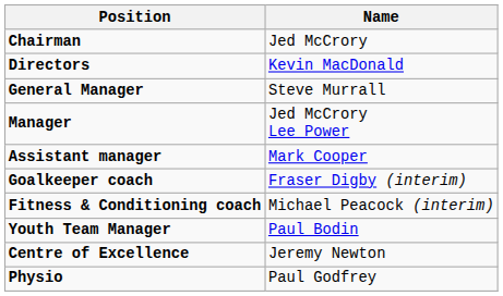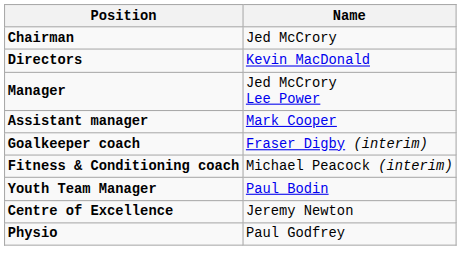 <table class="wikitable">
 <tr>
 <th>Position</th>
 <th>Name</th>
 </tr>
 <tr>
 <td align="left"><strong>Chairman</strong></td>
 <td align="left"> Jed McCrory</td>
 </tr>
 <tr>
 <td align="left"><strong>Directors</strong></td>
 <td align="left"> <a href='#'>Kevin MacDonald</a></td>
-</tr>
-<tr>
-<td align="left"><strong>General Manager</strong></td>
-<td align="left"> Steve Murrall</td>
 </tr>
 <tr>
 <td align="left"><strong>Manager</strong></td>
 <td align="left"> Jed McCrory<br> <a href='#'>Lee Power</a></td>
 </tr>
 <tr>
 <td align="left"><strong>Assistant manager</strong></td>
 <td align="left"> <a href='#'>Mark Cooper</a></td>
 </tr>
 <tr>
 <td align="left"><strong>Goalkeeper coach</strong></td>
 <td align="left"> <a href='#'>Fraser Digby</a> <em>(interim)</em></td>
 </tr>
 <tr>
 <td align="left"><strong>Fitness & Conditioning coach</strong></td>
 <td align="left"> Michael Peacock <em>(interim)</em></td>
 </tr>
 <tr>
 <td align="left"><strong>Youth Team Manager</strong></td>
 <td align="left"> <a href='#'>Paul Bodin</a></td>
 </tr>
 <tr>
 <td align="left"><strong>Centre of Excellence</strong></td>
 <td align="left"> Jeremy Newton</td>
 </tr>
 <tr>
 <td align="left"><strong>Physio</strong></td>
 <td align="left"> Paul Godfrey</td>
 </tr>
 </table>
